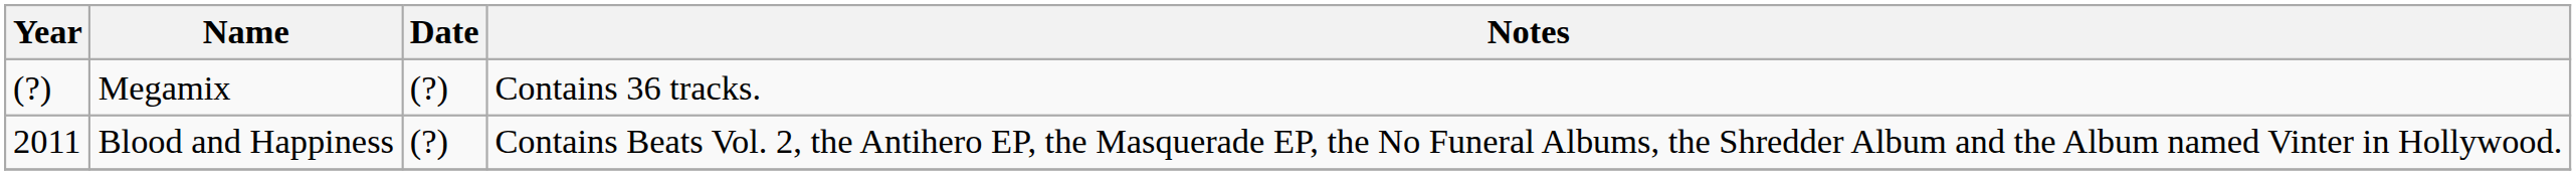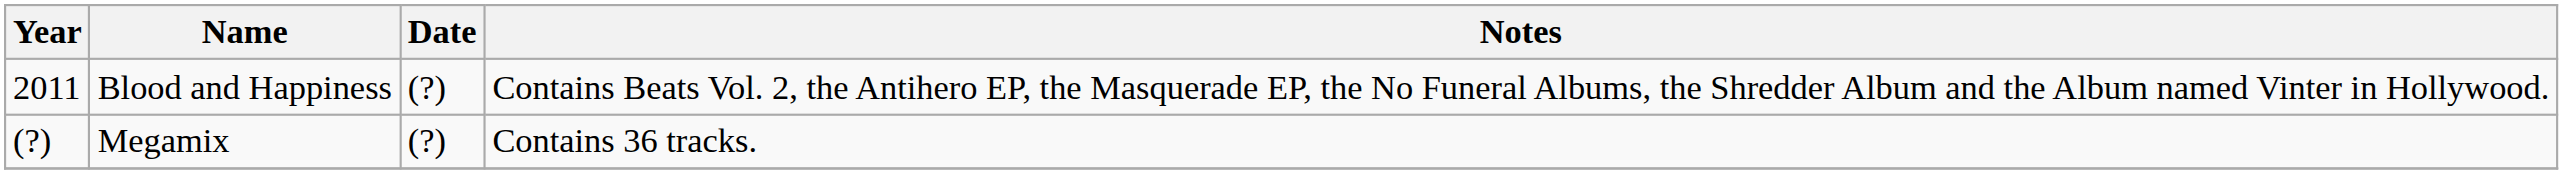 <table class="wikitable">
 <tr>
 <th>Year</th>
 <th>Name</th>
 <th>Date</th>
 <th>Notes</th>
 </tr>
 <tr>
+<td>2011</td>
+<td>Blood and Happiness</td>
+<td>(?)</td>
+<td>Contains Beats Vol. 2, the Antihero EP, the Masquerade EP, the No Funeral Albums, the Shredder Album and the Album named Vinter in Hollywood.</td>
+</tr>
+<tr>
 <td>(?)</td>
 <td>Megamix</td>
 <td>(?)</td>
 <td>Contains 36 tracks.</td>
 </tr>
 <tr>
-<td>2011</td>
-<td>Blood and Happiness</td>
-<td>(?)</td>
-<td>Contains Beats Vol. 2, the Antihero EP, the Masquerade EP, the No Funeral Albums, the Shredder Album and the Album named Vinter in Hollywood.</td>
-</tr>
-<tr>
 </tr>
 </table>
